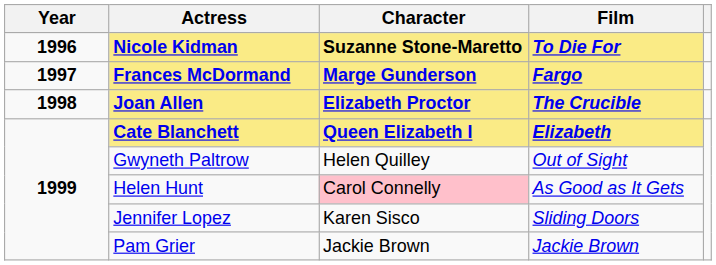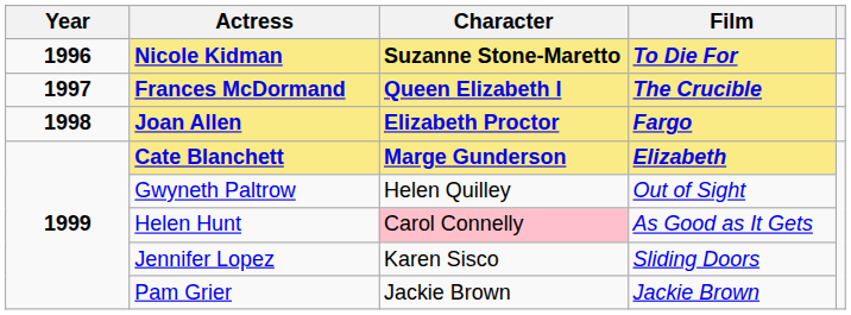 <table class="wikitable" width="50%">
 <tr>
 <th width="15%">Year</th>
 <th width="30%">Actress</th>
 <th width="30%">Character</th>
 <th width="60%">Film</th>
 <th width="2%"></th>
 </tr>
 <tr>
 <td style="text-align:center"><strong>1996<br> </strong></td>
 <td style="background:#FAEB86"><strong><a href='#'>Nicole Kidman</a></strong></td>
 <td style="background:#FAEB86"><strong>Suzanne Stone-Maretto</strong></td>
 <td style="background:#FAEB86"><strong><em><a href='#'>To Die For</a></em></strong></td>
 <td style="text-align:center"></td>
 </tr>
 <tr>
 <td style="text-align:center"><strong>1997<br> </strong></td>
 <td style="background:#FAEB86"><strong><a href='#'>Frances McDormand</a></strong></td>
-<td style="background:#FAEB86"><strong><a href='#'>Marge Gunderson</a></strong></td>
-<td style="background:#FAEB86"><strong><em><a href='#'>Fargo</a></em></strong></td>
+<td style="background:#FAEB86"><strong><a href='#'>Queen Elizabeth I</a></strong></td>
+<td style="background:#FAEB86"><strong><em><a href='#'>The Crucible</a></em></strong></td>
 <td style="text-align:center"></td>
 </tr>
 <tr>
 <td style="text-align:center"><strong>1998<br> </strong></td>
 <td style="background:#FAEB86"><strong><a href='#'>Joan Allen</a></strong></td>
 <td style="background:#FAEB86"><strong><a href='#'>Elizabeth Proctor</a></strong></td>
-<td style="background:#FAEB86"><strong><em><a href='#'>The Crucible</a></em></strong></td>
+<td style="background:#FAEB86"><strong><em><a href='#'>Fargo</a></em></strong></td>
 <td style="text-align:center"></td>
 </tr>
 <tr>
 <td rowspan="5" style="text-align:center"><strong>1999<br> </strong></td>
 <td style="background:#FAEB86"><strong><a href='#'>Cate Blanchett</a></strong></td>
-<td style="background:#FAEB86"><strong><a href='#'>Queen Elizabeth I</a></strong></td>
+<td style="background:#FAEB86"><strong><a href='#'>Marge Gunderson</a></strong></td>
 <td style="background:#FAEB86"><strong><em><a href='#'>Elizabeth</a></em></strong></td>
 <td rowspan="5" style="text-align:center"></td>
 </tr>
 <tr>
 <td><a href='#'>Gwyneth Paltrow</a></td>
 <td>Helen Quilley</td>
 <td><em><a href='#'>Out of Sight</a></em></td>
 </tr>
 <tr>
 <td><a href='#'>Helen Hunt</a></td>
 <td style="background: pink;">Carol Connelly</td>
 <td><em><a href='#'>As Good as It Gets</a></em></td>
 </tr>
 <tr>
 <td><a href='#'>Jennifer Lopez</a></td>
 <td>Karen Sisco</td>
 <td><em><a href='#'>Sliding Doors</a></em></td>
 </tr>
 <tr>
 <td><a href='#'>Pam Grier</a></td>
 <td>Jackie Brown</td>
 <td><em><a href='#'>Jackie Brown</a></em></td>
 </tr>
 </table>
